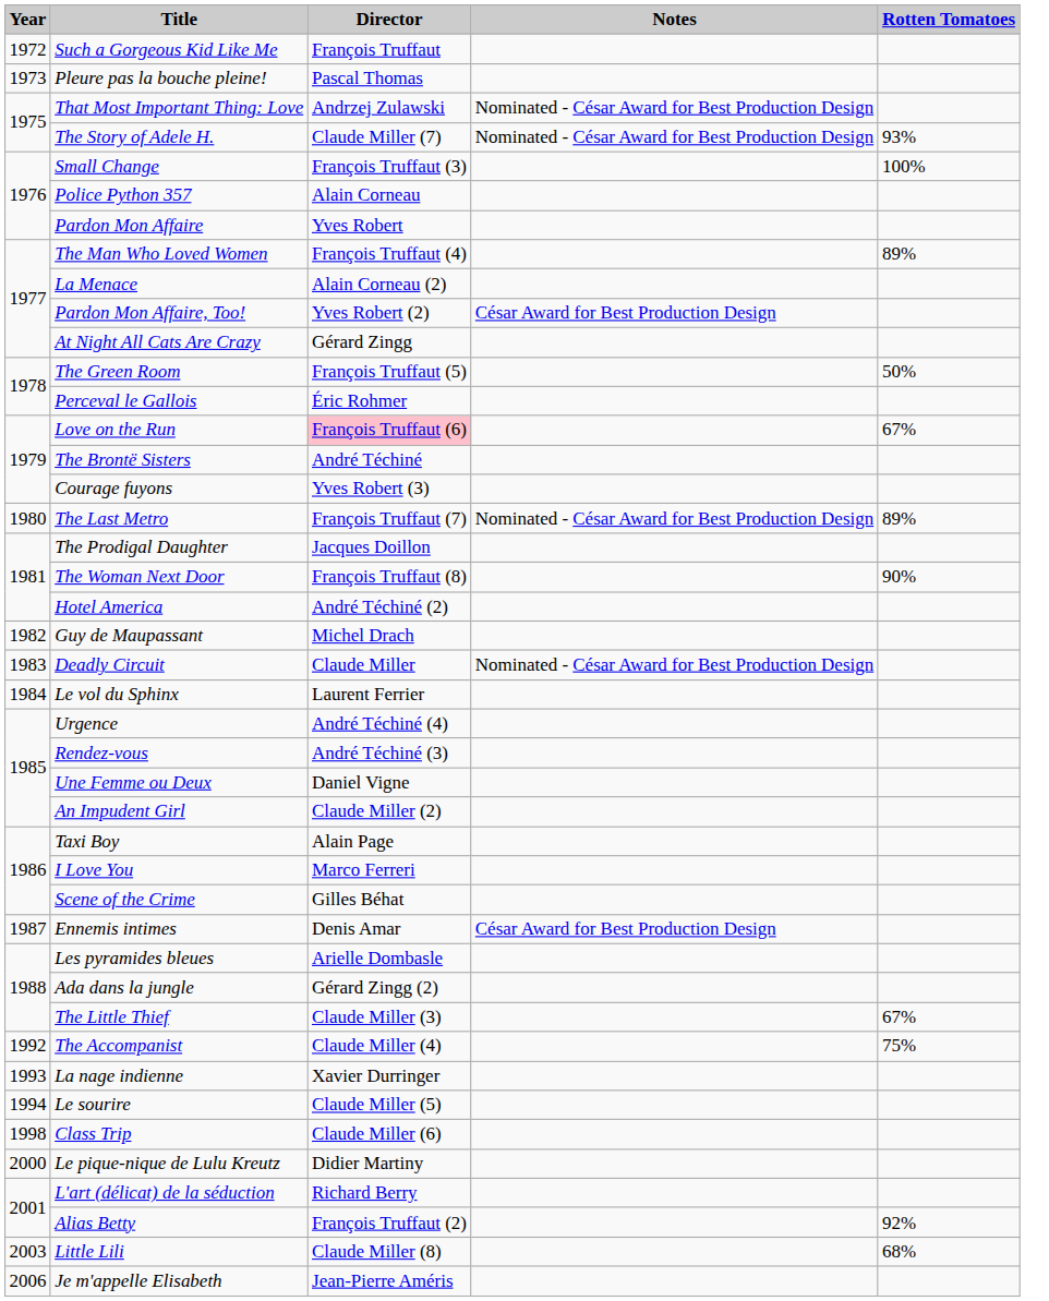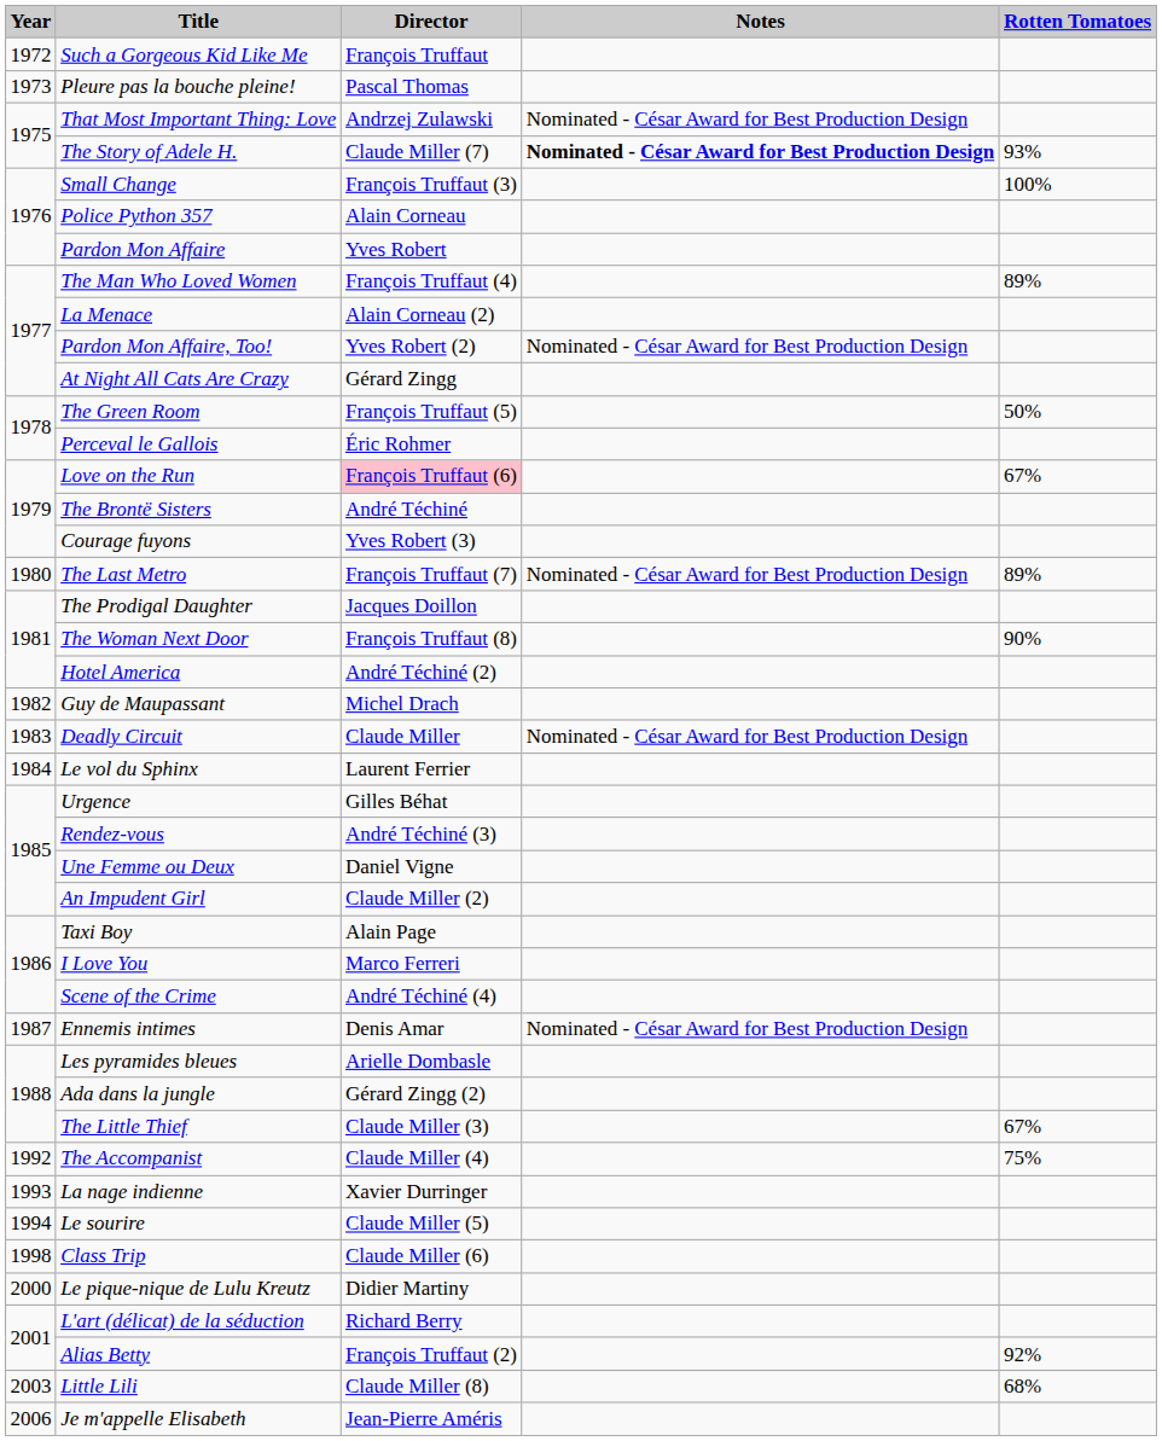 <table class="wikitable">
 <tr>
 <th style="background: #CCCCCC;">Year</th>
 <th style="background: #CCCCCC;">Title</th>
 <th style="background: #CCCCCC;">Director</th>
 <th style="background: #CCCCCC;">Notes</th>
 <th style="background: #CCCCCC;"><a href='#'>Rotten Tomatoes</a></th>
 </tr>
 <tr>
 <td>1972</td>
 <td><em><a href='#'>Such a Gorgeous Kid Like Me</a></em></td>
 <td><a href='#'>François Truffaut</a></td>
 <td></td>
 <td></td>
 </tr>
 <tr>
 <td>1973</td>
 <td><em>Pleure pas la bouche pleine!</em></td>
 <td><a href='#'>Pascal Thomas</a></td>
 <td></td>
 <td></td>
 </tr>
 <tr>
 <td rowspan=2>1975</td>
 <td><em><a href='#'>That Most Important Thing: Love</a></em></td>
 <td><a href='#'>Andrzej Zulawski</a></td>
 <td>Nominated - <a href='#'>César Award for Best Production Design</a></td>
 <td></td>
 </tr>
 <tr>
 <td><em><a href='#'>The Story of Adele H.</a></em></td>
 <td><a href='#'>Claude Miller</a> (7)</td>
-<td>Nominated - <a href='#'>César Award for Best Production Design</a></td>
+<td><strong>Nominated - <a href='#'>César Award for Best Production Design</a></strong></td>
 <td>93%</td>
 </tr>
 <tr>
 <td rowspan=3>1976</td>
 <td><em><a href='#'>Small Change</a></em></td>
 <td><a href='#'>François Truffaut</a> (3)</td>
 <td></td>
 <td>100%</td>
 </tr>
 <tr>
 <td><em><a href='#'>Police Python 357</a></em></td>
 <td><a href='#'>Alain Corneau</a></td>
 <td></td>
 <td></td>
 </tr>
 <tr>
 <td><em><a href='#'>Pardon Mon Affaire</a></em></td>
 <td><a href='#'>Yves Robert</a></td>
 <td></td>
 <td></td>
 </tr>
 <tr>
 <td rowspan=4>1977</td>
 <td><em><a href='#'>The Man Who Loved Women</a></em></td>
 <td><a href='#'>François Truffaut</a> (4)</td>
 <td></td>
 <td>89%</td>
 </tr>
 <tr>
 <td><em><a href='#'>La Menace</a></em></td>
 <td><a href='#'>Alain Corneau</a> (2)</td>
 <td></td>
 <td></td>
 </tr>
 <tr>
 <td><em><a href='#'>Pardon Mon Affaire, Too!</a></em></td>
 <td><a href='#'>Yves Robert</a> (2)</td>
-<td><a href='#'>César Award for Best Production Design</a></td>
+<td>Nominated - <a href='#'>César Award for Best Production Design</a></td>
 <td></td>
 </tr>
 <tr>
 <td><em><a href='#'>At Night All Cats Are Crazy</a></em></td>
 <td>Gérard Zingg</td>
 <td></td>
 <td></td>
 </tr>
 <tr>
 <td rowspan=2>1978</td>
 <td><em><a href='#'>The Green Room</a></em></td>
 <td><a href='#'>François Truffaut</a> (5)</td>
 <td></td>
 <td>50%</td>
 </tr>
 <tr>
 <td><em><a href='#'>Perceval le Gallois</a></em></td>
 <td><a href='#'>Éric Rohmer</a></td>
 <td></td>
 <td></td>
 </tr>
 <tr>
 <td rowspan=3>1979</td>
 <td><em><a href='#'>Love on the Run</a></em></td>
 <td style="background: pink;"><a href='#'>François Truffaut</a> (6)</td>
 <td></td>
 <td>67%</td>
 </tr>
 <tr>
 <td><em><a href='#'>The Brontë Sisters</a></em></td>
 <td><a href='#'>André Téchiné</a></td>
 <td></td>
 <td></td>
 </tr>
 <tr>
 <td><em>Courage fuyons</em></td>
 <td><a href='#'>Yves Robert</a> (3)</td>
 <td></td>
 <td></td>
 </tr>
 <tr>
 <td>1980</td>
 <td><em><a href='#'>The Last Metro</a></em></td>
 <td><a href='#'>François Truffaut</a> (7)</td>
 <td>Nominated - <a href='#'>César Award for Best Production Design</a></td>
 <td>89%</td>
 </tr>
 <tr>
 <td rowspan=3>1981</td>
 <td><em>The Prodigal Daughter</em></td>
 <td><a href='#'>Jacques Doillon</a></td>
 <td></td>
 <td></td>
 </tr>
 <tr>
 <td><em><a href='#'>The Woman Next Door</a></em></td>
 <td><a href='#'>François Truffaut</a> (8)</td>
 <td></td>
 <td>90%</td>
 </tr>
 <tr>
 <td><em><a href='#'>Hotel America</a></em></td>
 <td><a href='#'>André Téchiné</a> (2)</td>
 <td></td>
 <td></td>
 </tr>
 <tr>
 <td>1982</td>
 <td><em>Guy de Maupassant</em></td>
 <td><a href='#'>Michel Drach</a></td>
 <td></td>
 <td></td>
 </tr>
 <tr>
 <td>1983</td>
 <td><em><a href='#'>Deadly Circuit</a></em></td>
 <td><a href='#'>Claude Miller</a></td>
 <td>Nominated - <a href='#'>César Award for Best Production Design</a></td>
 <td></td>
 </tr>
 <tr>
 <td>1984</td>
 <td><em>Le vol du Sphinx</em></td>
 <td>Laurent Ferrier</td>
 <td></td>
 <td></td>
 </tr>
 <tr>
 <td rowspan=4>1985</td>
 <td><em>Urgence</em></td>
-<td><a href='#'>André Téchiné</a> (4)</td>
+<td>Gilles Béhat</td>
 <td></td>
 <td></td>
 </tr>
 <tr>
 <td><em><a href='#'>Rendez-vous</a></em></td>
 <td><a href='#'>André Téchiné</a> (3)</td>
 <td></td>
 <td></td>
 </tr>
 <tr>
 <td><em><a href='#'>Une Femme ou Deux</a></em></td>
 <td>Daniel Vigne</td>
 <td></td>
 <td></td>
 </tr>
 <tr>
 <td><em><a href='#'>An Impudent Girl</a></em></td>
 <td><a href='#'>Claude Miller</a> (2)</td>
 <td></td>
 <td></td>
 </tr>
 <tr>
 <td rowspan=3>1986</td>
 <td><em>Taxi Boy</em></td>
 <td>Alain Page</td>
 <td></td>
 <td></td>
 </tr>
 <tr>
 <td><em><a href='#'>I Love You</a></em></td>
 <td><a href='#'>Marco Ferreri</a></td>
 <td></td>
 <td></td>
 </tr>
 <tr>
 <td><em><a href='#'>Scene of the Crime</a></em></td>
-<td>Gilles Béhat</td>
+<td><a href='#'>André Téchiné</a> (4)</td>
 <td></td>
 <td></td>
 </tr>
 <tr>
 <td>1987</td>
 <td><em>Ennemis intimes</em></td>
 <td>Denis Amar</td>
-<td><a href='#'>César Award for Best Production Design</a></td>
+<td>Nominated - <a href='#'>César Award for Best Production Design</a></td>
 <td></td>
 </tr>
 <tr>
 <td rowspan=3>1988</td>
 <td><em>Les pyramides bleues</em></td>
 <td><a href='#'>Arielle Dombasle</a></td>
 <td></td>
 <td></td>
 </tr>
 <tr>
 <td><em>Ada dans la jungle</em></td>
 <td>Gérard Zingg (2)</td>
 <td></td>
 <td></td>
 </tr>
 <tr>
 <td><em><a href='#'>The Little Thief</a></em></td>
 <td><a href='#'>Claude Miller</a> (3)</td>
 <td></td>
 <td>67%</td>
 </tr>
 <tr>
 <td>1992</td>
 <td><em><a href='#'>The Accompanist</a></em></td>
 <td><a href='#'>Claude Miller</a> (4)</td>
 <td></td>
 <td>75%</td>
 </tr>
 <tr>
 <td>1993</td>
 <td><em>La nage indienne</em></td>
 <td>Xavier Durringer</td>
 <td></td>
 <td></td>
 </tr>
 <tr>
 <td>1994</td>
 <td><em>Le sourire</em></td>
 <td><a href='#'>Claude Miller</a> (5)</td>
 <td></td>
 <td></td>
 </tr>
 <tr>
 <td>1998</td>
 <td><em><a href='#'>Class Trip</a></em></td>
 <td><a href='#'>Claude Miller</a> (6)</td>
 <td></td>
 <td></td>
 </tr>
 <tr>
 <td>2000</td>
 <td><em>Le pique-nique de Lulu Kreutz</em></td>
 <td>Didier Martiny</td>
 <td></td>
 <td></td>
 </tr>
 <tr>
 <td rowspan=2>2001</td>
 <td><em><a href='#'>L'art (délicat) de la séduction</a></em></td>
 <td><a href='#'>Richard Berry</a></td>
 <td></td>
 <td></td>
 </tr>
 <tr>
 <td><em><a href='#'>Alias Betty</a></em></td>
 <td><a href='#'>François Truffaut</a> (2)</td>
 <td></td>
 <td>92%</td>
 </tr>
 <tr>
 <td>2003</td>
 <td><em><a href='#'>Little Lili</a></em></td>
 <td><a href='#'>Claude Miller</a> (8)</td>
 <td></td>
 <td>68%</td>
 </tr>
 <tr>
 <td>2006</td>
 <td><em>Je m'appelle Elisabeth</em></td>
 <td><a href='#'>Jean-Pierre Améris</a></td>
 <td></td>
 <td></td>
 </tr>
 </table>
